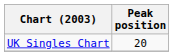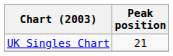 <table class="wikitable">
 <tr>
 <th align="left">Chart (2003)</th>
 <th align="left">Peak<br>position</th>
 </tr>
 <tr>
 <td align="left"><a href='#'>UK Singles Chart</a></td>
-<td align="center">20</td>
+<td align="center">21</td>
 </tr>
 <tr>
 </tr>
 </table>
